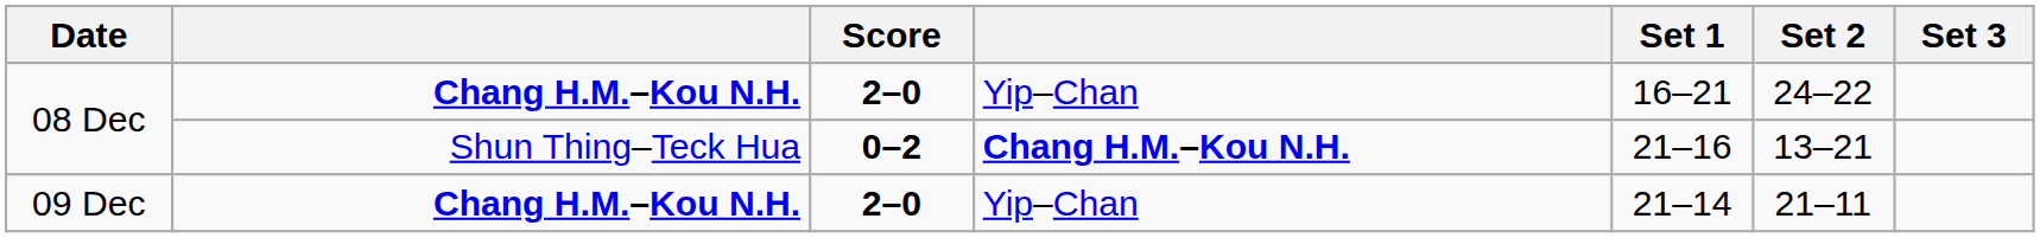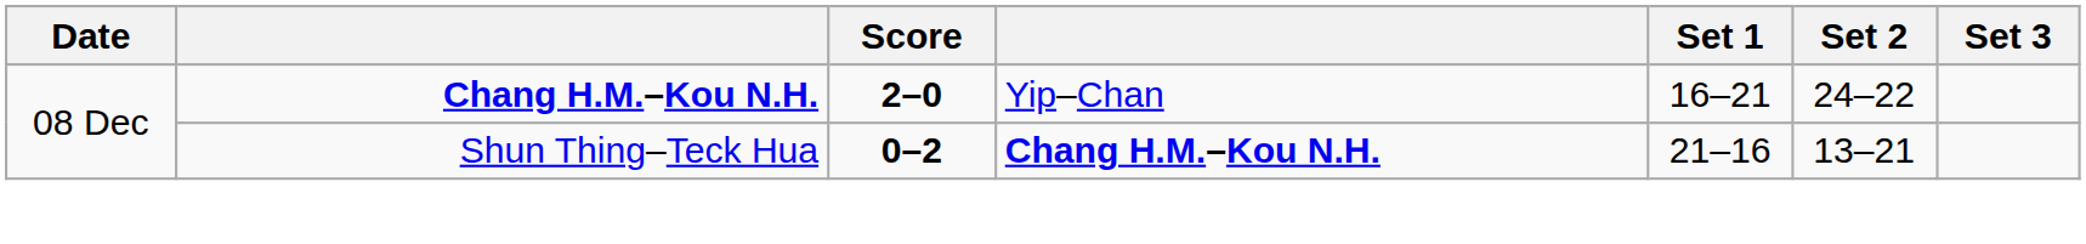 <table class="wikitable" style="text-align: center; font-size:90% ">
 <tr>
 <th width="60">Date</th>
 <th align="right" width="250"></th>
 <th width="60">Score</th>
 <th align="left" width="250"></th>
 <th width="50">Set 1</th>
 <th width="50">Set 2</th>
 <th width="50">Set 3</th>
 </tr>
 <tr>
 <td rowspan=2>08 Dec</td>
 <td align=right><strong><a href='#'>Chang H.M.</a>–<a href='#'>Kou N.H.</a> </strong></td>
 <td align=center><strong>2–0</strong></td>
 <td align=left> <a href='#'>Yip</a>–<a href='#'>Chan</a></td>
 <td>16–21</td>
 <td>24–22</td>
 <td></td>
 </tr>
 <tr>
 <td align=right><a href='#'>Shun Thing</a>–<a href='#'>Teck Hua</a> </td>
 <td align=center><strong>0–2</strong></td>
 <td align=left><strong> <a href='#'>Chang H.M.</a>–<a href='#'>Kou N.H.</a></strong></td>
 <td>21–16</td>
 <td>13–21</td>
 <td></td>
 </tr>
-<tr>
-<td>09 Dec</td>
-<td align=right><strong><a href='#'>Chang H.M.</a>–<a href='#'>Kou N.H.</a> </strong></td>
-<td align=center><strong>2–0</strong></td>
-<td align=left> <a href='#'>Yip</a>–<a href='#'>Chan</a></td>
-<td>21–14</td>
-<td>21–11</td>
-<td></td>
-</tr>
 </table>
